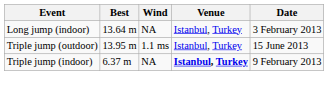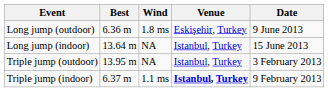 <table class=wikitable>
 <tr>
 <th>Event</th>
 <th>Best</th>
 <th>Wind</th>
 <th>Venue</th>
 <th>Date</th>
 </tr>
 <tr>
+<td>Long jump (outdoor)</td>
+<td>6.36 m</td>
+<td>1.8 ms</td>
+<td><a href='#'>Eskişehir</a>, <a href='#'>Turkey</a></td>
+<td>9 June 2013</td>
+</tr>
+<tr>
 <td>Long jump (indoor)</td>
 <td>13.64 m</td>
+<td>NA</td>
+<td><a href='#'>Istanbul</a>, <a href='#'>Turkey</a></td>
+<td>15 June 2013</td>
+</tr>
+<tr>
+<td>Triple jump (outdoor)</td>
+<td>13.95 m</td>
 <td>NA</td>
 <td><a href='#'>Istanbul</a>, <a href='#'>Turkey</a></td>
 <td>3 February 2013</td>
 </tr>
 <tr>
-<td>Triple jump (outdoor)</td>
-<td>13.95 m</td>
-<td>1.1 ms</td>
-<td><a href='#'>Istanbul</a>, <a href='#'>Turkey</a></td>
-<td>15 June 2013</td>
-</tr>
-<tr>
 <td>Triple jump (indoor)</td>
 <td>6.37 m</td>
-<td>NA</td>
+<td>1.1 ms</td>
 <td><strong><a href='#'>Istanbul</a>, <a href='#'>Turkey</a></strong></td>
 <td>9 February 2013</td>
 </tr>
 </table>
